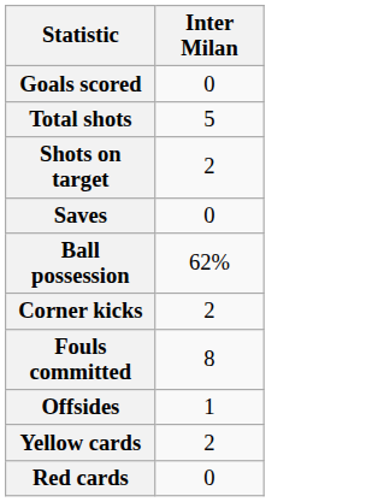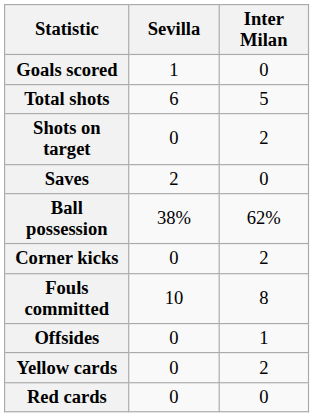 <table class="wikitable plainrowheaders" style="text-align:center">
 <tr>
 <th scope="col" style="width:100px">Statistic</th>
+<th scope="col" style="width:70px">Sevilla</th>
 <th scope="col" style="width:70px">Inter Milan</th>
 </tr>
 <tr>
 <th scope=row>Goals scored</th>
+<td>1</td>
 <td>0</td>
 </tr>
 <tr>
 <th scope=row>Total shots</th>
+<td>6</td>
 <td>5</td>
 </tr>
 <tr>
 <th scope=row>Shots on target</th>
+<td>0</td>
 <td>2</td>
 </tr>
 <tr>
 <th scope=row>Saves</th>
+<td>2</td>
 <td>0</td>
 </tr>
 <tr>
 <th scope=row>Ball possession</th>
+<td>38%</td>
 <td>62%</td>
 </tr>
 <tr>
 <th scope=row>Corner kicks</th>
+<td>0</td>
 <td>2</td>
 </tr>
 <tr>
 <th scope=row>Fouls committed</th>
+<td>10</td>
 <td>8</td>
 </tr>
 <tr>
 <th scope=row>Offsides</th>
+<td>0</td>
 <td>1</td>
 </tr>
 <tr>
 <th scope=row>Yellow cards</th>
+<td>0</td>
 <td>2</td>
 </tr>
 <tr>
 <th scope=row>Red cards</th>
 <td>0</td>
+<td>0</td>
 </tr>
 </table>
